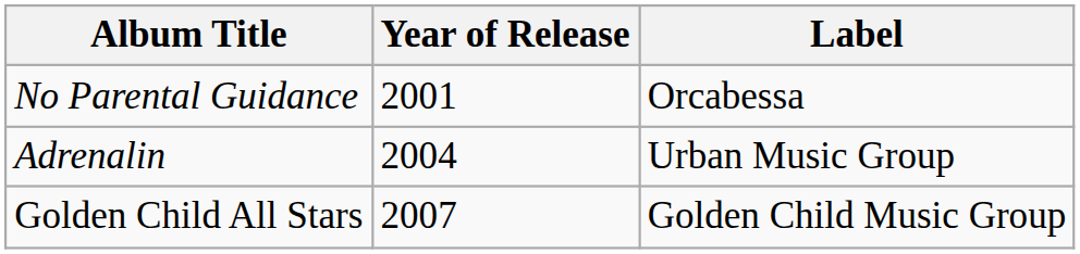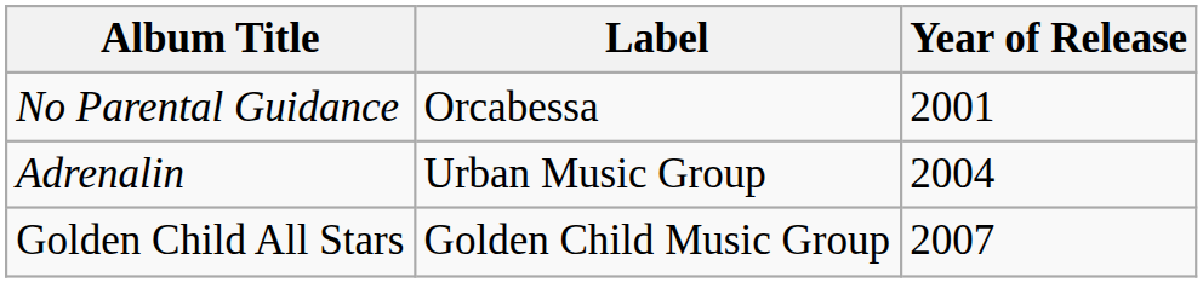 <table class="wikitable">
 <tr>
 <th>Album Title</th>
+<th>Label</th>
 <th>Year of Release</th>
-<th>Label</th>
 </tr>
 <tr>
 <td><em>No Parental Guidance</em></td>
+<td>Orcabessa</td>
 <td>2001</td>
-<td>Orcabessa</td>
 </tr>
 <tr>
 <td><em>Adrenalin</em></td>
+<td>Urban Music Group</td>
 <td>2004</td>
-<td>Urban Music Group</td>
 </tr>
 <tr>
 <td>Golden Child All Stars</td>
+<td>Golden Child Music Group</td>
 <td>2007</td>
-<td>Golden Child Music Group</td>
 </tr>
 </table>
